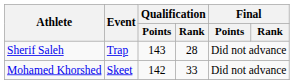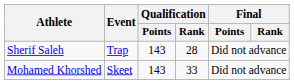 <table class="wikitable" style="font-size:90%">
 <tr>
 <th rowspan="2">Athlete</th>
 <th rowspan="2">Event</th>
 <th colspan=2>Qualification</th>
 <th colspan=2>Final</th>
 </tr>
 <tr style="font-size:95%">
 <th>Points</th>
 <th>Rank</th>
 <th>Points</th>
 <th>Rank</th>
 </tr>
 <tr align=center>
 <td align=left><a href='#'>Sherif Saleh</a></td>
 <td align=left><a href='#'>Trap</a></td>
 <td>143</td>
 <td>28</td>
 <td colspan=2>Did not advance</td>
 </tr>
 <tr align=center>
 <td align=left><a href='#'>Mohamed Khorshed</a></td>
 <td align=left><a href='#'>Skeet</a></td>
-<td>142</td>
+<td>143</td>
 <td>33</td>
 <td colspan=2>Did not advance</td>
 </tr>
 </table>
